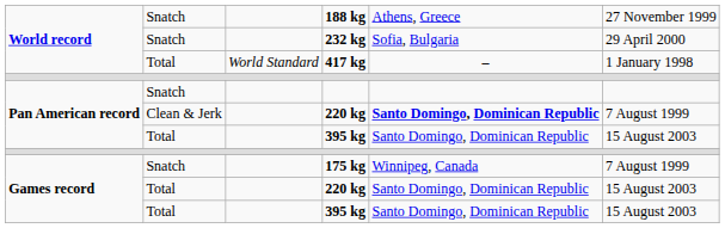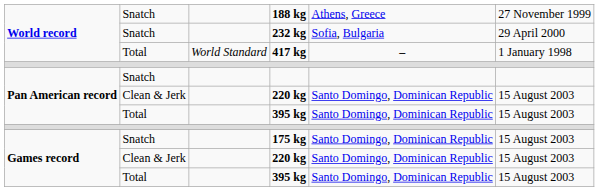 <table class="wikitable">
 <tr>
 <td rowspan=3><strong><a href='#'>World record</a></strong></td>
 <td>Snatch</td>
 <td></td>
 <td><strong>188 kg</strong></td>
 <td><a href='#'>Athens</a>, <a href='#'>Greece</a></td>
 <td>27 November 1999</td>
 </tr>
 <tr>
 <td>Snatch</td>
 <td></td>
 <td><strong>232 kg</strong></td>
 <td><a href='#'>Sofia</a>, <a href='#'>Bulgaria</a></td>
 <td>29 April 2000</td>
 </tr>
 <tr>
 <td>Total</td>
 <td align=center><em>World Standard</em></td>
 <td><strong>417 kg</strong></td>
 <td align=center><strong>–</strong></td>
 <td>1 January 1998</td>
 </tr>
 <tr style="background-color:#DDDDDD;">
 <td colspan=6></td>
 </tr>
 <tr>
 <td rowspan=3><strong>Pan American record</strong></td>
 <td>Snatch</td>
 <td></td>
 <td></td>
 <td></td>
 <td></td>
 </tr>
 <tr>
 <td>Clean & Jerk</td>
 <td></td>
 <td><strong>220 kg</strong></td>
-<td><strong><a href='#'>Santo Domingo</a>, <a href='#'>Dominican Republic</a></strong></td>
-<td>7 August 1999</td>
+<td><a href='#'>Santo Domingo</a>, <a href='#'>Dominican Republic</a></td>
+<td>15 August 2003</td>
 </tr>
 <tr>
 <td>Total</td>
 <td></td>
 <td><strong>395 kg</strong></td>
 <td><a href='#'>Santo Domingo</a>, <a href='#'>Dominican Republic</a></td>
 <td>15 August 2003</td>
 </tr>
 <tr style="background-color:#DDDDDD;">
 <td colspan=6></td>
 </tr>
 <tr>
 <td rowspan=3><strong>Games record</strong></td>
 <td>Snatch</td>
 <td></td>
 <td><strong>175 kg</strong></td>
-<td><a href='#'>Winnipeg</a>, <a href='#'>Canada</a></td>
-<td>7 August 1999</td>
+<td><a href='#'>Santo Domingo</a>, <a href='#'>Dominican Republic</a></td>
+<td>15 August 2003</td>
 </tr>
 <tr>
-<td>Total</td>
+<td>Clean & Jerk</td>
 <td></td>
 <td><strong>220 kg</strong></td>
 <td><a href='#'>Santo Domingo</a>, <a href='#'>Dominican Republic</a></td>
 <td>15 August 2003</td>
 </tr>
 <tr>
 <td>Total</td>
 <td></td>
 <td><strong>395 kg</strong></td>
 <td><a href='#'>Santo Domingo</a>, <a href='#'>Dominican Republic</a></td>
 <td>15 August 2003</td>
 </tr>
 </table>
